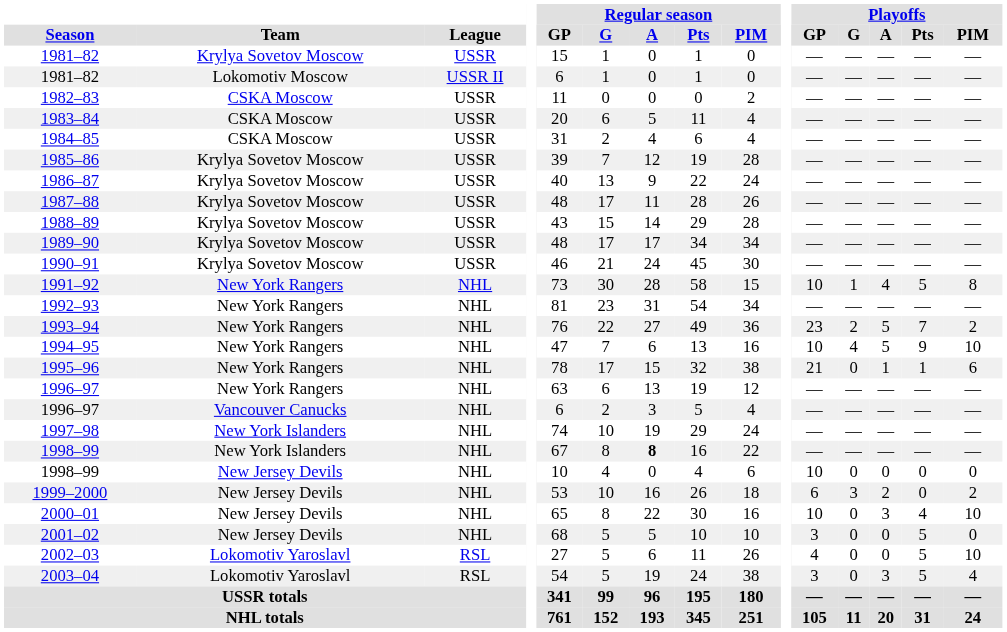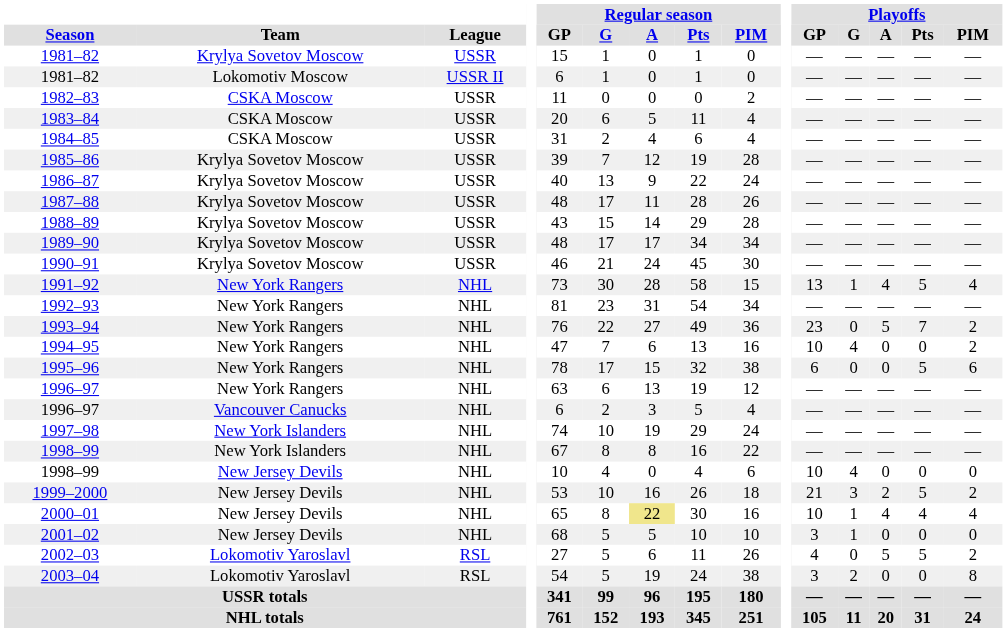 <table border="0" cellpadding="1" cellspacing="0" style="text-align:center; width:60em">
 <tr style="background:#e0e0e0;">
 <th colspan="3" style="background:#fff;"> </th>
 <th rowspan="99" style="background:#fff;"> </th>
 <th colspan="5"><a href='#'>Regular season</a></th>
 <th rowspan="99" style="background:#fff;"> </th>
 <th colspan="5"><a href='#'>Playoffs</a></th>
 </tr>
 <tr style="background:#e0e0e0;">
 <th><a href='#'>Season</a></th>
 <th>Team</th>
 <th>League</th>
 <th>GP</th>
 <th><a href='#'>G</a></th>
 <th><a href='#'>A</a></th>
 <th><a href='#'>Pts</a></th>
 <th><a href='#'>PIM</a></th>
 <th>GP</th>
 <th>G</th>
 <th>A</th>
 <th>Pts</th>
 <th>PIM</th>
 </tr>
 <tr>
 <td><a href='#'>1981–82</a></td>
 <td><a href='#'>Krylya Sovetov Moscow</a></td>
 <td><a href='#'>USSR</a></td>
 <td>15</td>
 <td>1</td>
 <td>0</td>
 <td>1</td>
 <td>0</td>
 <td>—</td>
 <td>—</td>
 <td>—</td>
 <td>—</td>
 <td>—</td>
 </tr>
 <tr style="background:#f0f0f0;">
 <td>1981–82</td>
 <td>Lokomotiv Moscow</td>
 <td><a href='#'>USSR II</a></td>
 <td>6</td>
 <td>1</td>
 <td>0</td>
 <td>1</td>
 <td>0</td>
 <td>—</td>
 <td>—</td>
 <td>—</td>
 <td>—</td>
 <td>—</td>
 </tr>
 <tr>
 <td><a href='#'>1982–83</a></td>
 <td><a href='#'>CSKA Moscow</a></td>
 <td>USSR</td>
 <td>11</td>
 <td>0</td>
 <td>0</td>
 <td>0</td>
 <td>2</td>
 <td>—</td>
 <td>—</td>
 <td>—</td>
 <td>—</td>
 <td>—</td>
 </tr>
 <tr style="background:#f0f0f0;">
 <td><a href='#'>1983–84</a></td>
 <td>CSKA Moscow</td>
 <td>USSR</td>
 <td>20</td>
 <td>6</td>
 <td>5</td>
 <td>11</td>
 <td>4</td>
 <td>—</td>
 <td>—</td>
 <td>—</td>
 <td>—</td>
 <td>—</td>
 </tr>
 <tr>
 <td><a href='#'>1984–85</a></td>
 <td>CSKA Moscow</td>
 <td>USSR</td>
 <td>31</td>
 <td>2</td>
 <td>4</td>
 <td>6</td>
 <td>4</td>
 <td>—</td>
 <td>—</td>
 <td>—</td>
 <td>—</td>
 <td>—</td>
 </tr>
 <tr style="background:#f0f0f0;">
 <td><a href='#'>1985–86</a></td>
 <td>Krylya Sovetov Moscow</td>
 <td>USSR</td>
 <td>39</td>
 <td>7</td>
 <td>12</td>
 <td>19</td>
 <td>28</td>
 <td>—</td>
 <td>—</td>
 <td>—</td>
 <td>—</td>
 <td>—</td>
 </tr>
 <tr>
 <td><a href='#'>1986–87</a></td>
 <td>Krylya Sovetov Moscow</td>
 <td>USSR</td>
 <td>40</td>
 <td>13</td>
 <td>9</td>
 <td>22</td>
 <td>24</td>
 <td>—</td>
 <td>—</td>
 <td>—</td>
 <td>—</td>
 <td>—</td>
 </tr>
 <tr style="background:#f0f0f0;">
 <td><a href='#'>1987–88</a></td>
 <td>Krylya Sovetov Moscow</td>
 <td>USSR</td>
 <td>48</td>
 <td>17</td>
 <td>11</td>
 <td>28</td>
 <td>26</td>
 <td>—</td>
 <td>—</td>
 <td>—</td>
 <td>—</td>
 <td>—</td>
 </tr>
 <tr>
 <td><a href='#'>1988–89</a></td>
 <td>Krylya Sovetov Moscow</td>
 <td>USSR</td>
 <td>43</td>
 <td>15</td>
 <td>14</td>
 <td>29</td>
 <td>28</td>
 <td>—</td>
 <td>—</td>
 <td>—</td>
 <td>—</td>
 <td>—</td>
 </tr>
 <tr style="background:#f0f0f0;">
 <td><a href='#'>1989–90</a></td>
 <td>Krylya Sovetov Moscow</td>
 <td>USSR</td>
 <td>48</td>
 <td>17</td>
 <td>17</td>
 <td>34</td>
 <td>34</td>
 <td>—</td>
 <td>—</td>
 <td>—</td>
 <td>—</td>
 <td>—</td>
 </tr>
 <tr>
 <td><a href='#'>1990–91</a></td>
 <td>Krylya Sovetov Moscow</td>
 <td>USSR</td>
 <td>46</td>
 <td>21</td>
 <td>24</td>
 <td>45</td>
 <td>30</td>
 <td>—</td>
 <td>—</td>
 <td>—</td>
 <td>—</td>
 <td>—</td>
 </tr>
 <tr style="background:#f0f0f0;">
 <td><a href='#'>1991–92</a></td>
 <td><a href='#'>New York Rangers</a></td>
 <td><a href='#'>NHL</a></td>
 <td>73</td>
 <td>30</td>
 <td>28</td>
 <td>58</td>
 <td>15</td>
-<td>10</td>
+<td>13</td>
 <td>1</td>
 <td>4</td>
 <td>5</td>
-<td>8</td>
+<td>4</td>
 </tr>
 <tr>
 <td><a href='#'>1992–93</a></td>
 <td>New York Rangers</td>
 <td>NHL</td>
 <td>81</td>
 <td>23</td>
 <td>31</td>
 <td>54</td>
 <td>34</td>
 <td>—</td>
 <td>—</td>
 <td>—</td>
 <td>—</td>
 <td>—</td>
 </tr>
 <tr style="background:#f0f0f0;">
 <td><a href='#'>1993–94</a></td>
 <td>New York Rangers</td>
 <td>NHL</td>
 <td>76</td>
 <td>22</td>
 <td>27</td>
 <td>49</td>
 <td>36</td>
 <td>23</td>
-<td>2</td>
+<td>0</td>
 <td>5</td>
 <td>7</td>
 <td>2</td>
 </tr>
 <tr>
 <td><a href='#'>1994–95</a></td>
 <td>New York Rangers</td>
 <td>NHL</td>
 <td>47</td>
 <td>7</td>
 <td>6</td>
 <td>13</td>
 <td>16</td>
 <td>10</td>
 <td>4</td>
-<td>5</td>
-<td>9</td>
-<td>10</td>
+<td>0</td>
+<td>0</td>
+<td>2</td>
 </tr>
 <tr style="background:#f0f0f0;">
 <td><a href='#'>1995–96</a></td>
 <td>New York Rangers</td>
 <td>NHL</td>
 <td>78</td>
 <td>17</td>
 <td>15</td>
 <td>32</td>
 <td>38</td>
-<td>21</td>
+<td>6</td>
 <td>0</td>
-<td>1</td>
-<td>1</td>
+<td>0</td>
+<td>5</td>
 <td>6</td>
 </tr>
 <tr>
 <td><a href='#'>1996–97</a></td>
 <td>New York Rangers</td>
 <td>NHL</td>
 <td>63</td>
 <td>6</td>
 <td>13</td>
 <td>19</td>
 <td>12</td>
 <td>—</td>
 <td>—</td>
 <td>—</td>
 <td>—</td>
 <td>—</td>
 </tr>
 <tr style="background:#f0f0f0;">
 <td>1996–97</td>
 <td><a href='#'>Vancouver Canucks</a></td>
 <td>NHL</td>
 <td>6</td>
 <td>2</td>
 <td>3</td>
 <td>5</td>
 <td>4</td>
 <td>—</td>
 <td>—</td>
 <td>—</td>
 <td>—</td>
 <td>—</td>
 </tr>
 <tr>
 <td><a href='#'>1997–98</a></td>
 <td><a href='#'>New York Islanders</a></td>
 <td>NHL</td>
 <td>74</td>
 <td>10</td>
 <td>19</td>
 <td>29</td>
 <td>24</td>
 <td>—</td>
 <td>—</td>
 <td>—</td>
 <td>—</td>
 <td>—</td>
 </tr>
 <tr style="background:#f0f0f0;">
 <td><a href='#'>1998–99</a></td>
 <td>New York Islanders</td>
 <td>NHL</td>
 <td>67</td>
 <td>8</td>
-<td><strong>8</strong></td>
+<td>8</td>
 <td>16</td>
 <td>22</td>
 <td>—</td>
 <td>—</td>
 <td>—</td>
 <td>—</td>
 <td>—</td>
 </tr>
 <tr>
 <td>1998–99</td>
 <td><a href='#'>New Jersey Devils</a></td>
 <td>NHL</td>
 <td>10</td>
 <td>4</td>
 <td>0</td>
 <td>4</td>
 <td>6</td>
 <td>10</td>
-<td>0</td>
+<td>4</td>
 <td>0</td>
 <td>0</td>
 <td>0</td>
 </tr>
 <tr style="background:#f0f0f0;">
 <td><a href='#'>1999–2000</a></td>
 <td>New Jersey Devils</td>
 <td>NHL</td>
 <td>53</td>
 <td>10</td>
 <td>16</td>
 <td>26</td>
 <td>18</td>
-<td>6</td>
+<td>21</td>
 <td>3</td>
 <td>2</td>
-<td>0</td>
+<td>5</td>
 <td>2</td>
 </tr>
 <tr>
 <td><a href='#'>2000–01</a></td>
 <td>New Jersey Devils</td>
 <td>NHL</td>
 <td>65</td>
 <td>8</td>
-<td>22</td>
+<td style="background: khaki;">22</td>
 <td>30</td>
 <td>16</td>
 <td>10</td>
-<td>0</td>
-<td>3</td>
+<td>1</td>
 <td>4</td>
-<td>10</td>
+<td>4</td>
+<td>4</td>
 </tr>
 <tr style="background:#f0f0f0;">
 <td><a href='#'>2001–02</a></td>
 <td>New Jersey Devils</td>
 <td>NHL</td>
 <td>68</td>
 <td>5</td>
 <td>5</td>
 <td>10</td>
 <td>10</td>
 <td>3</td>
+<td>1</td>
 <td>0</td>
 <td>0</td>
-<td>5</td>
 <td>0</td>
 </tr>
 <tr>
 <td><a href='#'>2002–03</a></td>
 <td><a href='#'>Lokomotiv Yaroslavl</a></td>
 <td><a href='#'>RSL</a></td>
 <td>27</td>
 <td>5</td>
 <td>6</td>
 <td>11</td>
 <td>26</td>
 <td>4</td>
 <td>0</td>
-<td>0</td>
 <td>5</td>
-<td>10</td>
+<td>5</td>
+<td>2</td>
 </tr>
 <tr style="background:#f0f0f0;">
 <td><a href='#'>2003–04</a></td>
 <td>Lokomotiv Yaroslavl</td>
 <td>RSL</td>
 <td>54</td>
 <td>5</td>
 <td>19</td>
 <td>24</td>
 <td>38</td>
 <td>3</td>
+<td>2</td>
 <td>0</td>
-<td>3</td>
-<td>5</td>
-<td>4</td>
+<td>0</td>
+<td>8</td>
 </tr>
 <tr style="background:#e0e0e0;">
 <th colspan="3">USSR totals</th>
 <th>341</th>
 <th>99</th>
 <th>96</th>
 <th>195</th>
 <th>180</th>
 <th>—</th>
 <th>—</th>
 <th>—</th>
 <th>—</th>
 <th>—</th>
 </tr>
 <tr style="background:#e0e0e0;">
 <th colspan="3">NHL totals</th>
 <th>761</th>
 <th>152</th>
 <th>193</th>
 <th>345</th>
 <th>251</th>
 <th>105</th>
 <th>11</th>
 <th>20</th>
 <th>31</th>
 <th>24</th>
 </tr>
 </table>
